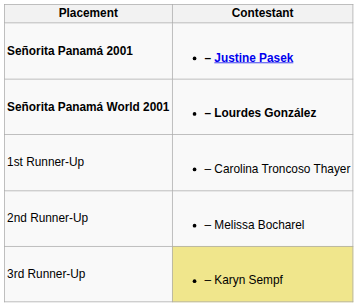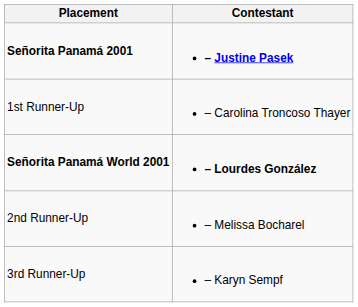 <table class="wikitable">
 <tr>
 <th>Placement</th>
 <th>Contestant</th>
 </tr>
 <tr>
 <td><strong>Señorita Panamá 2001</strong></td>
 <td><br><ul><li><strong> – <a href='#'>Justine Pasek</a></strong></li></ul></td>
 </tr>
 <tr>
+<td>1st Runner-Up</td>
+<td><br><ul><li> – Carolina Troncoso Thayer</li></ul></td>
+</tr>
+<tr>
 <td><strong>Señorita Panamá World 2001</strong></td>
 <td><br><ul><li><strong> – Lourdes González</strong></li></ul></td>
-</tr>
-<tr>
-<td>1st Runner-Up</td>
-<td><br><ul><li> – Carolina Troncoso Thayer</li></ul></td>
 </tr>
 <tr>
 <td>2nd Runner-Up</td>
 <td><br><ul><li> – Melissa Bocharel</li></ul></td>
 </tr>
 <tr>
 <td>3rd Runner-Up</td>
-<td style="background: khaki;"><br><ul><li> –  Karyn Sempf</li></ul></td>
+<td><br><ul><li> –  Karyn Sempf</li></ul></td>
 </tr>
 </table>
